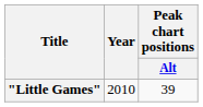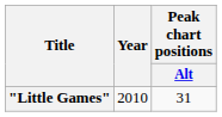 <table class="wikitable plainrowheaders" style="text-align:center;">
 <tr>
 <th scope="col" rowspan="2">Title</th>
 <th scope="col" rowspan="2">Year</th>
 <th scope="col">Peak chart positions</th>
 </tr>
 <tr>
 <th scope="col" style="width:3em;font-size:90%;"><a href='#'>Alt</a></th>
 </tr>
 <tr>
 <th scope="row">"Little Games"</th>
 <td>2010</td>
-<td>39</td>
+<td>31</td>
 </tr>
 </table>
